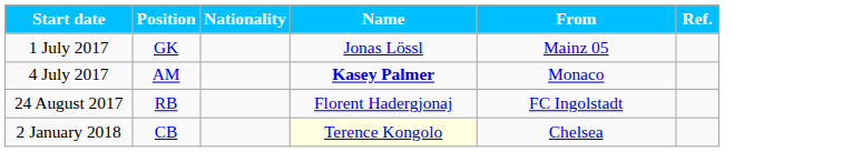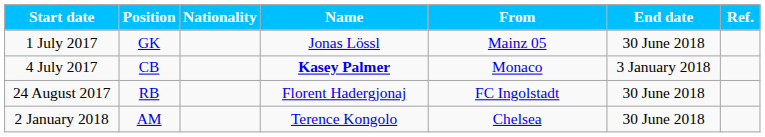 <table class="wikitable"  style="text-align:center; font-size:90%; ">
 <tr>
 <th style="background:#00BFFF; color:#FFFFFF; width:100px;">Start date</th>
 <th style="background:#00BFFF; color:#FFFFFF; width:50px;">Position</th>
 <th style="background:#00BFFF; color:#FFFFFF; width:50px;">Nationality</th>
 <th style="background:#00BFFF; color:#FFFFFF; width:150px;">Name</th>
 <th style="background:#00BFFF; color:#FFFFFF; width:160px;">From</th>
+<th style="background:#00BFFF; color:#FFFFFF; width:100px;">End date</th>
 <th style="background:#00BFFF; color:#FFFFFF; width:30px;">Ref.</th>
 </tr>
 <tr>
 <td>1 July 2017</td>
 <td><a href='#'>GK</a></td>
 <td></td>
 <td><a href='#'>Jonas Lössl</a></td>
 <td><a href='#'>Mainz 05</a></td>
+<td>30 June 2018</td>
 <td></td>
 </tr>
 <tr>
 <td>4 July 2017</td>
-<td><a href='#'>AM</a></td>
+<td><a href='#'>CB</a></td>
 <td></td>
 <td><strong><a href='#'>Kasey Palmer</a></strong></td>
 <td><a href='#'>Monaco</a></td>
+<td>3 January 2018</td>
 <td></td>
 </tr>
 <tr>
 <td>24 August 2017</td>
 <td><a href='#'>RB</a></td>
 <td></td>
 <td><a href='#'>Florent Hadergjonaj</a></td>
 <td><a href='#'>FC Ingolstadt</a></td>
+<td>30 June 2018</td>
 <td></td>
 </tr>
 <tr>
 <td>2 January 2018</td>
-<td><a href='#'>CB</a></td>
+<td><a href='#'>AM</a></td>
 <td></td>
-<td style="background: lightyellow;"><a href='#'>Terence Kongolo</a></td>
+<td><a href='#'>Terence Kongolo</a></td>
 <td><a href='#'>Chelsea</a></td>
+<td>30 June 2018</td>
 <td></td>
 </tr>
 </table>
